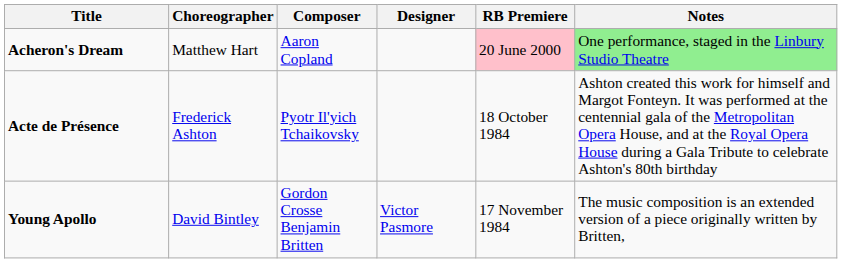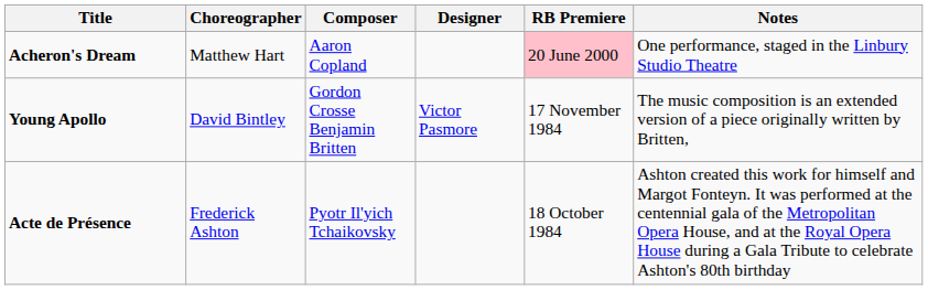 <table class="wikitable">
 <tr>
 <th width=20%>Title</th>
 <th width=12%>Choreographer</th>
 <th width=12%>Composer</th>
 <th width=12%>Designer</th>
 <th width=12%>RB Premiere</th>
 <th width=32%>Notes</th>
 </tr>
 <tr>
 <td><strong>Acheron's Dream</strong></td>
 <td>Matthew Hart</td>
 <td><a href='#'>Aaron Copland</a></td>
 <td></td>
 <td style="background: pink;">20 June 2000</td>
-<td style="background: lightgreen;">One performance, staged in the <a href='#'>Linbury Studio Theatre</a></td>
+<td>One performance, staged in the <a href='#'>Linbury Studio Theatre</a></td>
+</tr>
+<tr>
+<td><strong>Young Apollo</strong></td>
+<td><a href='#'>David Bintley</a></td>
+<td><a href='#'>Gordon Crosse</a><br><a href='#'>Benjamin Britten</a></td>
+<td><a href='#'>Victor Pasmore</a></td>
+<td>17 November 1984</td>
+<td>The music composition is an extended version of a piece originally written by Britten,</td>
 </tr>
 <tr>
 <td><strong>Acte de Présence</strong></td>
 <td><a href='#'>Frederick Ashton</a></td>
 <td><a href='#'>Pyotr Il'yich Tchaikovsky</a></td>
 <td></td>
 <td>18 October 1984</td>
 <td>Ashton created this work for himself and Margot Fonteyn.  It was performed at the centennial gala of the <a href='#'>Metropolitan Opera</a> House, and at the <a href='#'>Royal Opera House</a> during a Gala Tribute to celebrate Ashton's 80th birthday</td>
 </tr>
-<tr>
-<td><strong>Young Apollo</strong></td>
-<td><a href='#'>David Bintley</a></td>
-<td><a href='#'>Gordon Crosse</a><br><a href='#'>Benjamin Britten</a></td>
-<td><a href='#'>Victor Pasmore</a></td>
-<td>17 November 1984</td>
-<td>The music composition is an extended version of a piece originally written by Britten,</td>
-</tr>
 </table>
